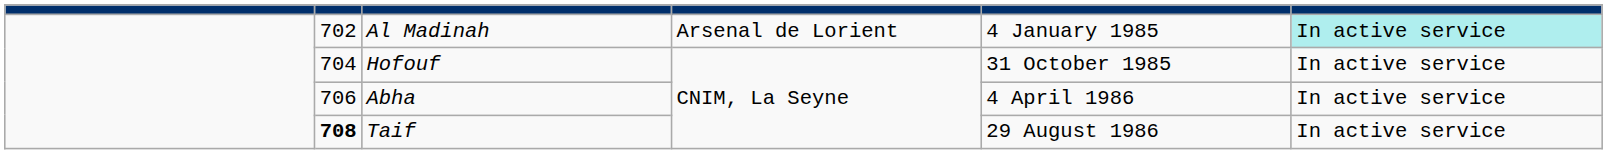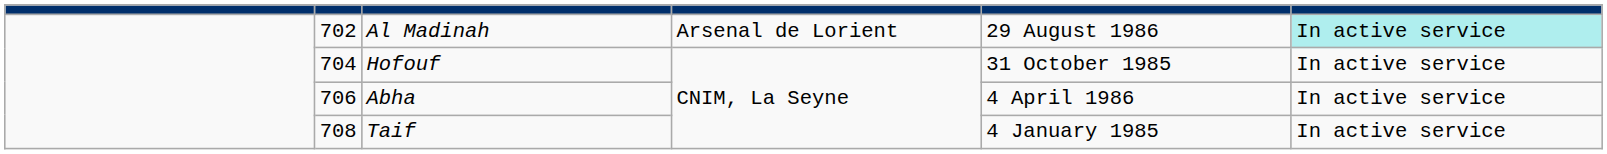 <table class="wikitable">
 <tr>
 <th style="background:#002F6C" width="190"></th>
 <th style="background:#002F6C"></th>
 <th style="background:#002F6C" width="190"></th>
 <th style="background:#002F6C" width="190"></th>
 <th style="background:#002F6C" width="190"></th>
 <th style="background:#002F6C" width="190"></th>
 </tr>
 <tr>
 <td rowspan="4"></td>
 <td>702</td>
 <td><em>Al Madinah</em></td>
 <td>Arsenal de Lorient</td>
-<td>4 January 1985</td>
+<td>29 August 1986</td>
 <td style="background: paleturquoise;">In active service</td>
 </tr>
 <tr>
 <td>704</td>
 <td><em>Hofouf</em></td>
 <td rowspan="3">CNIM, La Seyne</td>
 <td>31 October 1985</td>
 <td>In active service</td>
 </tr>
 <tr>
 <td>706</td>
 <td><em>Abha</em></td>
 <td>4 April 1986</td>
 <td>In active service</td>
 </tr>
 <tr>
-<td><strong>708</strong></td>
+<td>708</td>
 <td><em>Taif</em></td>
-<td>29 August 1986</td>
+<td>4 January 1985</td>
 <td>In active service</td>
 </tr>
 </table>
